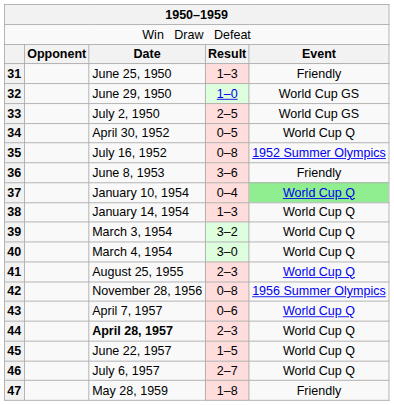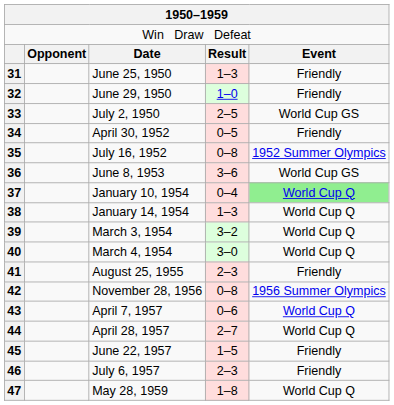 <table class="wikitable collapsible collapsed" style="font-size: 90%">
 <tr>
 <th colspan="5" style="width:400px;">1950–1959</th>
 </tr>
 <tr>
 <td style="text-align:center;" colspan="5"> Win   Draw   Defeat</td>
 </tr>
 <tr>
 <th></th>
 <th>Opponent</th>
 <th>Date</th>
 <th>Result</th>
 <th>Event</th>
 </tr>
 <tr>
 <th>31</th>
 <td></td>
 <td>June 25, 1950</td>
 <td style="background:#fdd; text-align:center;">1–3</td>
 <td style="text-align:center;"> Friendly</td>
 </tr>
 <tr>
 <th>32</th>
 <td></td>
 <td>June 29, 1950</td>
 <td style="background:#dfd; text-align:center;"><a href='#'>1–0</a></td>
-<td style="text-align:center;"> World Cup GS</td>
+<td style="text-align:center;"> Friendly</td>
 </tr>
 <tr>
 <th>33</th>
 <td></td>
 <td>July 2, 1950</td>
 <td style="background:#fdd; text-align:center;">2–5</td>
 <td style="text-align:center;"> World Cup GS</td>
 </tr>
 <tr>
 <th>34</th>
 <td></td>
 <td>April 30, 1952</td>
 <td style="background:#fdd; text-align:center;">0–5</td>
-<td style="text-align:center;"> World Cup Q</td>
+<td style="text-align:center;"> Friendly</td>
 </tr>
 <tr>
 <th>35</th>
 <td></td>
 <td>July 16, 1952</td>
 <td style="background:#fdd; text-align:center;">0–8</td>
 <td style="text-align:center;"> <a href='#'>1952 Summer Olympics</a></td>
 </tr>
 <tr>
 <th>36</th>
 <td></td>
 <td>June 8, 1953</td>
 <td style="background:#fdd; text-align:center;">3–6</td>
-<td style="text-align:center;"> Friendly</td>
+<td style="text-align:center;"> World Cup GS</td>
 </tr>
 <tr>
 <th>37</th>
 <td></td>
 <td>January 10, 1954</td>
 <td style="background:#fdd; text-align:center;">0–4</td>
 <td style="background: lightgreen; text-align:center;"> <a href='#'>World Cup Q</a></td>
 </tr>
 <tr>
 <th>38</th>
 <td></td>
 <td>January 14, 1954</td>
 <td style="background:#fdd; text-align:center;">1–3</td>
 <td style="text-align:center;"> World Cup Q</td>
 </tr>
 <tr>
 <th>39</th>
 <td></td>
 <td>March 3, 1954</td>
 <td style="background:#dfd; text-align:center;">3–2</td>
 <td style="text-align:center;"> World Cup Q</td>
 </tr>
 <tr>
 <th>40</th>
 <td></td>
 <td>March 4, 1954</td>
 <td style="background:#dfd; text-align:center;">3–0</td>
 <td style="text-align:center;"> World Cup Q</td>
 </tr>
 <tr>
 <th>41</th>
 <td></td>
 <td>August 25, 1955</td>
 <td style="background:#fdd; text-align:center;">2–3</td>
-<td style="text-align:center;"> <a href='#'>World Cup Q</a></td>
+<td style="text-align:center;"> Friendly</td>
 </tr>
 <tr>
 <th>42</th>
 <td></td>
 <td>November 28, 1956</td>
 <td style="background:#fdd; text-align:center;">0–8</td>
 <td style="text-align:center;"> <a href='#'>1956 Summer Olympics</a></td>
 </tr>
 <tr>
 <th>43</th>
 <td></td>
 <td>April 7, 1957</td>
 <td style="background:#fdd; text-align:center;">0–6</td>
 <td style="text-align:center;"> <a href='#'>World Cup Q</a></td>
 </tr>
 <tr>
 <th>44</th>
 <td></td>
-<td><strong>April 28, 1957</strong></td>
-<td style="background:#fdd; text-align:center;">2–3</td>
+<td>April 28, 1957</td>
+<td style="background:#fdd; text-align:center;">2–7</td>
 <td style="text-align:center;"> World Cup Q</td>
 </tr>
 <tr>
 <th>45</th>
 <td></td>
 <td>June 22, 1957</td>
 <td style="background:#fdd; text-align:center;">1–5</td>
-<td style="text-align:center;"> World Cup Q</td>
+<td style="text-align:center;"> Friendly</td>
 </tr>
 <tr>
 <th>46</th>
 <td></td>
 <td>July 6, 1957</td>
-<td style="background:#fdd; text-align:center;">2–7</td>
-<td style="text-align:center;"> World Cup Q</td>
+<td style="background:#fdd; text-align:center;">2–3</td>
+<td style="text-align:center;"> Friendly</td>
 </tr>
 <tr>
 <th>47</th>
 <td></td>
 <td>May 28, 1959</td>
 <td style="background:#fdd; text-align:center;">1–8</td>
-<td style="text-align:center;"> Friendly</td>
+<td style="text-align:center;"> World Cup Q</td>
 </tr>
 </table>
